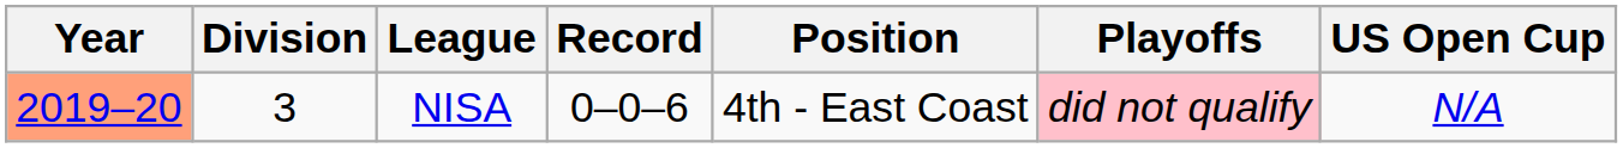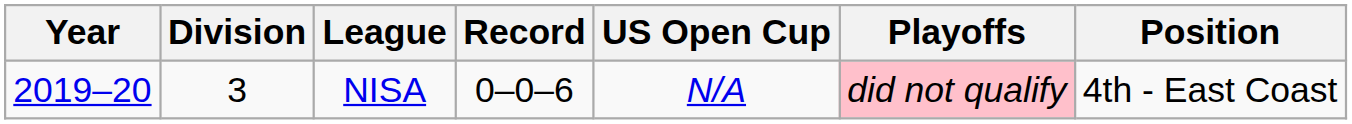 <table class="wikitable" style="text-align:center;">
 <tr>
 <th>Year</th>
 <th>Division</th>
 <th>League</th>
 <th>Record</th>
+<th>US Open Cup</th>
+<th>Playoffs</th>
 <th>Position</th>
-<th>Playoffs</th>
-<th>US Open Cup</th>
 </tr>
 <tr>
-<td style="background: lightsalmon;"><a href='#'>2019–20</a></td>
+<td><a href='#'>2019–20</a></td>
 <td>3</td>
 <td><a href='#'>NISA</a></td>
 <td>0–0–6</td>
+<td><em><a href='#'>N/A</a></em></td>
+<td style="background: pink;"><em>did not qualify</em></td>
 <td>4th - East Coast</td>
-<td style="background: pink;"><em>did not qualify</em></td>
-<td><em><a href='#'>N/A</a></em></td>
 </tr>
 </table>
